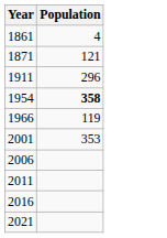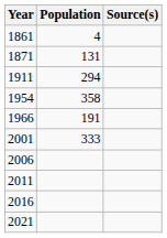 <table class="wikitable plainrowheaders">
 <tr>
 <th scope="col">Year</th>
 <th scope="col">Population</th>
+<th scope="col">Source(s)</th>
 </tr>
 <tr>
 <td>1861</td>
 <td align=right>4</td>
+<td></td>
 </tr>
 <tr>
 <td>1871</td>
-<td align=right>121</td>
+<td align=right>131</td>
+<td></td>
 </tr>
 <tr>
 <td>1911</td>
-<td align=right>296</td>
+<td align=right>294</td>
+<td></td>
 </tr>
 <tr>
 <td>1954</td>
-<td align=right><strong>358</strong></td>
+<td align=right>358</td>
+<td></td>
 </tr>
 <tr>
 <td>1966</td>
-<td align=right>119</td>
+<td align=right>191</td>
+<td></td>
 </tr>
 <tr>
 <td>2001</td>
-<td align=right>353</td>
+<td align=right>333</td>
+<td></td>
 </tr>
 <tr>
 <td>2006</td>
 <td align=right></td>
+<td></td>
 </tr>
 <tr>
 <td>2011</td>
 <td align=right></td>
+<td></td>
 </tr>
 <tr>
 <td>2016</td>
 <td align=right></td>
+<td></td>
 </tr>
 <tr>
 <td>2021</td>
 <td align=right></td>
+<td></td>
 </tr>
 </table>
